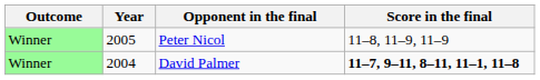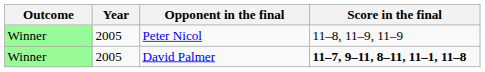 <table class="sortable wikitable">
 <tr>
 <th width="100">Outcome</th>
 <th width="50">Year</th>
 <th width="200">Opponent in the final</th>
 <th width="200">Score in the final</th>
 </tr>
 <tr>
 <td bgcolor="98FB98">Winner</td>
 <td>2005</td>
 <td>   <a href='#'>Peter Nicol</a></td>
 <td>11–8, 11–9, 11–9</td>
 </tr>
 <tr>
 <td bgcolor="98FB98">Winner</td>
-<td>2004</td>
+<td>2005</td>
 <td>   <a href='#'>David Palmer</a></td>
 <td><strong>11–7, 9–11, 8–11, 11–1, 11–8</strong></td>
 </tr>
 </table>
